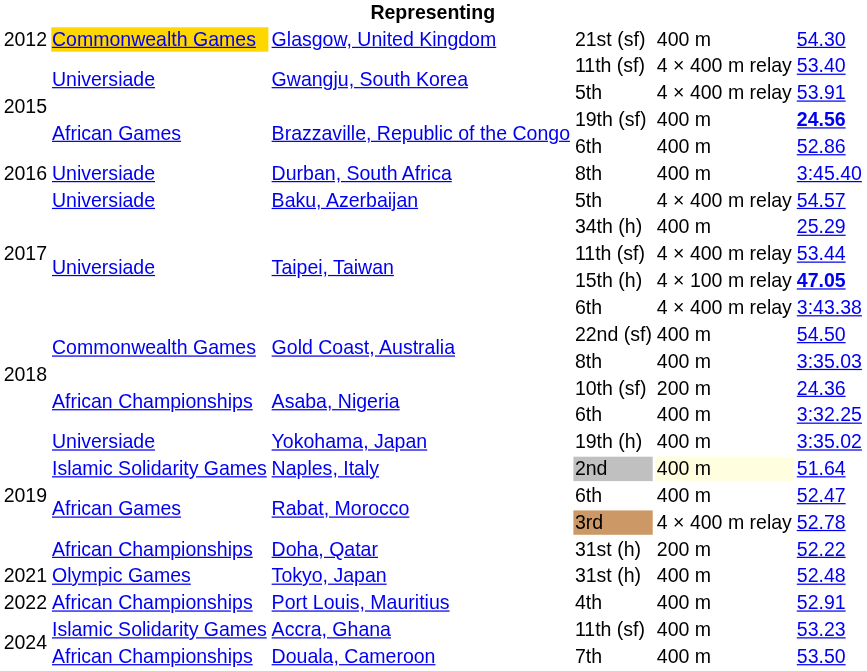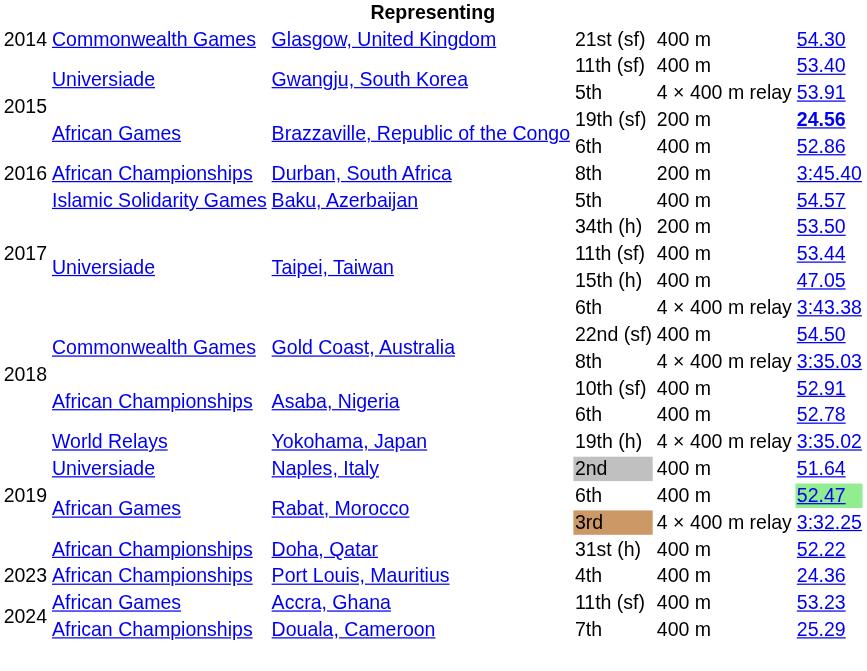 <table>
 <tr>
 <th colspan="6">Representing </th>
 </tr>
 <tr>
-<td>2012</td>
-<td style="background: gold;"><a href='#'>Commonwealth Games</a></td>
+<td>2014</td>
+<td><a href='#'>Commonwealth Games</a></td>
 <td><a href='#'>Glasgow, United Kingdom</a></td>
 <td>21st (sf)</td>
 <td>400 m</td>
 <td><a href='#'>54.30</a></td>
 </tr>
 <tr>
 <td rowspan=4>2015</td>
 <td rowspan=2><a href='#'>Universiade</a></td>
 <td rowspan=2><a href='#'>Gwangju, South Korea</a></td>
 <td>11th (sf)</td>
-<td>4 × 400 m relay</td>
+<td>400 m</td>
 <td><a href='#'>53.40</a></td>
 </tr>
 <tr>
 <td>5th</td>
 <td>4 × 400 m relay</td>
 <td><a href='#'>53.91</a></td>
 </tr>
 <tr>
 <td rowspan=2><a href='#'>African Games</a></td>
 <td rowspan=2><a href='#'>Brazzaville, Republic of the Congo</a></td>
 <td>19th (sf)</td>
-<td>400 m</td>
+<td>200 m</td>
 <td><strong><a href='#'>24.56</a></strong></td>
 </tr>
 <tr>
 <td>6th</td>
 <td>400 m</td>
 <td><a href='#'>52.86</a></td>
 </tr>
 <tr>
 <td>2016</td>
-<td><a href='#'>Universiade</a></td>
+<td><a href='#'>African Championships</a></td>
 <td><a href='#'>Durban, South Africa</a></td>
 <td>8th</td>
-<td>400 m</td>
+<td>200 m</td>
 <td><a href='#'>3:45.40</a></td>
 </tr>
 <tr>
 <td rowspan=5>2017</td>
-<td><a href='#'>Universiade</a></td>
+<td><a href='#'>Islamic Solidarity Games</a></td>
 <td><a href='#'>Baku, Azerbaijan</a></td>
 <td>5th</td>
-<td>4 × 400 m relay</td>
+<td>400 m</td>
 <td><a href='#'>54.57</a></td>
 </tr>
 <tr>
 <td rowspan=4><a href='#'>Universiade</a></td>
 <td rowspan=4><a href='#'>Taipei, Taiwan</a></td>
 <td>34th (h)</td>
-<td>400 m</td>
-<td><a href='#'>25.29</a></td>
+<td>200 m</td>
+<td><a href='#'>53.50</a></td>
 </tr>
 <tr>
 <td>11th (sf)</td>
-<td>4 × 400 m relay</td>
+<td>400 m</td>
 <td><a href='#'>53.44</a></td>
 </tr>
 <tr>
 <td>15th (h)</td>
-<td>4 × 100 m relay</td>
-<td><strong><a href='#'>47.05</a></strong></td>
+<td>400 m</td>
+<td><a href='#'>47.05</a></td>
 </tr>
 <tr>
 <td>6th</td>
 <td>4 × 400 m relay</td>
 <td><a href='#'>3:43.38</a></td>
 </tr>
 <tr>
 <td rowspan=4>2018</td>
 <td rowspan=2><a href='#'>Commonwealth Games</a></td>
 <td rowspan=2><a href='#'>Gold Coast, Australia</a></td>
 <td>22nd (sf)</td>
 <td>400 m</td>
 <td><a href='#'>54.50</a></td>
 </tr>
 <tr>
 <td>8th</td>
-<td>400 m</td>
+<td>4 × 400 m relay</td>
 <td><a href='#'>3:35.03</a></td>
 </tr>
 <tr>
 <td rowspan=2><a href='#'>African Championships</a></td>
 <td rowspan=2><a href='#'>Asaba, Nigeria</a></td>
 <td>10th (sf)</td>
-<td>200 m</td>
-<td><a href='#'>24.36</a></td>
+<td>400 m</td>
+<td><a href='#'>52.91</a></td>
 </tr>
 <tr>
 <td>6th</td>
 <td>400 m</td>
-<td><a href='#'>3:32.25</a></td>
+<td><a href='#'>52.78</a></td>
 </tr>
 <tr>
 <td rowspan=5>2019</td>
-<td><a href='#'>Universiade</a></td>
+<td><a href='#'>World Relays</a></td>
 <td><a href='#'>Yokohama, Japan</a></td>
 <td>19th (h)</td>
-<td>400 m</td>
+<td>4 × 400 m relay</td>
 <td><a href='#'>3:35.02</a></td>
 </tr>
 <tr>
-<td><a href='#'>Islamic Solidarity Games</a></td>
+<td><a href='#'>Universiade</a></td>
 <td><a href='#'>Naples, Italy</a></td>
 <td bgcolor=silver>2nd</td>
-<td style="background: lightyellow;">400 m</td>
+<td>400 m</td>
 <td><a href='#'>51.64</a></td>
 </tr>
 <tr>
 <td rowspan=2><a href='#'>African Games</a></td>
 <td rowspan=2><a href='#'>Rabat, Morocco</a></td>
 <td>6th</td>
 <td>400 m</td>
-<td><a href='#'>52.47</a></td>
+<td style="background: lightgreen;"><a href='#'>52.47</a></td>
 </tr>
 <tr>
 <td bgcolor=cc9966>3rd</td>
 <td>4 × 400 m relay</td>
-<td><a href='#'>52.78</a></td>
+<td><a href='#'>3:32.25</a></td>
 </tr>
 <tr>
 <td><a href='#'>African Championships</a></td>
 <td><a href='#'>Doha, Qatar</a></td>
 <td>31st (h)</td>
-<td>200 m</td>
+<td>400 m</td>
 <td><a href='#'>52.22</a></td>
 </tr>
 <tr>
-<td>2021</td>
-<td><a href='#'>Olympic Games</a></td>
-<td><a href='#'>Tokyo, Japan</a></td>
-<td>31st (h)</td>
-<td>400 m</td>
-<td><a href='#'>52.48</a></td>
-</tr>
-<tr>
-<td>2022</td>
+<td>2023</td>
 <td><a href='#'>African Championships</a></td>
 <td><a href='#'>Port Louis, Mauritius</a></td>
 <td>4th</td>
 <td>400 m</td>
-<td><a href='#'>52.91</a></td>
+<td><a href='#'>24.36</a></td>
 </tr>
 <tr>
 <td rowspan=2>2024</td>
-<td><a href='#'>Islamic Solidarity Games</a></td>
+<td><a href='#'>African Games</a></td>
 <td><a href='#'>Accra, Ghana</a></td>
 <td>11th (sf)</td>
 <td>400 m</td>
 <td><a href='#'>53.23</a></td>
 </tr>
 <tr>
 <td><a href='#'>African Championships</a></td>
 <td><a href='#'>Douala, Cameroon</a></td>
 <td>7th</td>
 <td>400 m</td>
-<td><a href='#'>53.50</a></td>
+<td><a href='#'>25.29</a></td>
 </tr>
 </table>
